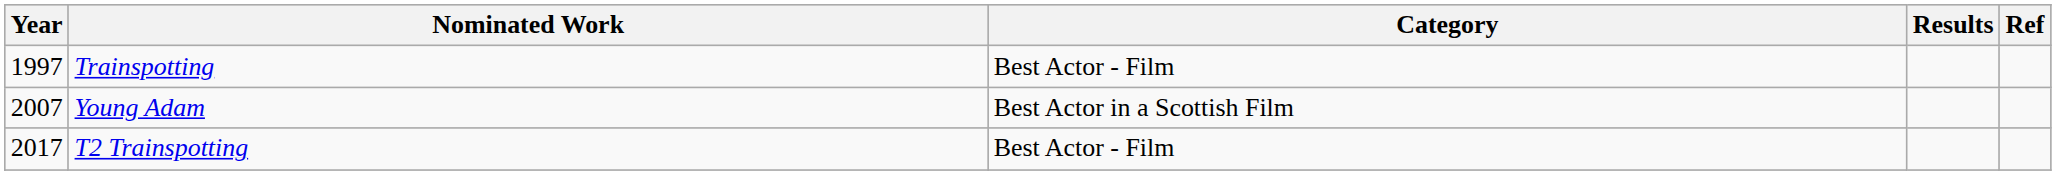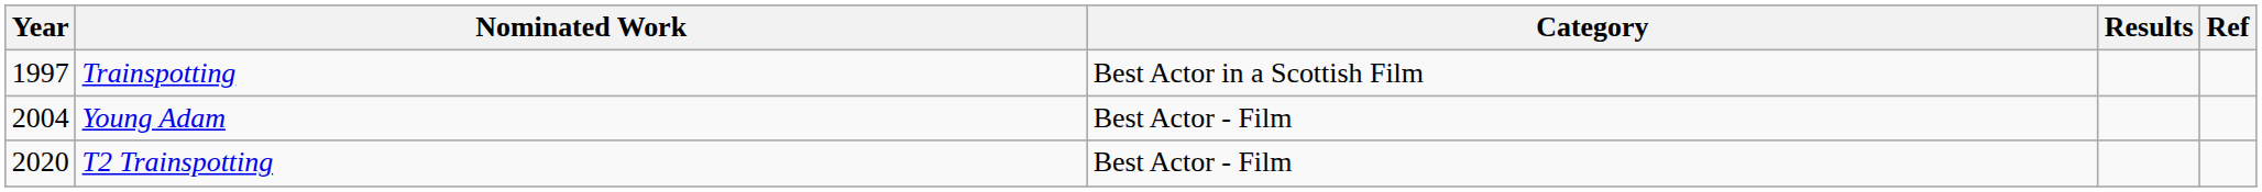 <table class="wikitable">
 <tr>
 <th scope="col" style="width:1em;">Year</th>
 <th scope="col" style="width:35em;">Nominated Work</th>
 <th scope="col" style="width:35em;">Category</th>
 <th scope="col" style="width:1em;">Results</th>
 <th scope="col" style="width:1em;">Ref</th>
 </tr>
 <tr>
 <td>1997</td>
 <td><em><a href='#'>Trainspotting</a></em></td>
+<td>Best Actor in a Scottish Film</td>
+<td></td>
+<td></td>
+</tr>
+<tr>
+<td>2004</td>
+<td><em><a href='#'>Young Adam</a></em></td>
 <td>Best Actor - Film</td>
 <td></td>
 <td></td>
 </tr>
 <tr>
-<td>2007</td>
-<td><em><a href='#'>Young Adam</a></em></td>
-<td>Best Actor in a Scottish Film</td>
-<td></td>
-<td></td>
-</tr>
-<tr>
-<td>2017</td>
+<td>2020</td>
 <td><em><a href='#'>T2 Trainspotting</a></em></td>
 <td>Best Actor - Film</td>
 <td></td>
 <td></td>
 </tr>
 </table>
